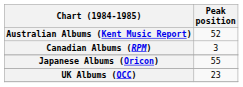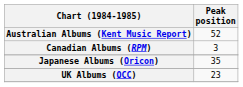 <table class="wikitable sortable plainrowheaders" style="text-align:center;">
 <tr>
 <th scope="col">Chart (1984-1985)</th>
 <th scope="col">Peak<br> position</th>
 </tr>
 <tr>
 <th scope="row">Australian Albums (<a href='#'>Kent Music Report</a>)</th>
 <td>52</td>
 </tr>
 <tr>
 <th scope="row">Canadian Albums (<em><a href='#'>RPM</a></em>)</th>
 <td>3</td>
 </tr>
 <tr>
 </tr>
 <tr>
 <th scope="row">Japanese Albums (<a href='#'>Oricon</a>)</th>
-<td>55</td>
+<td>35</td>
 </tr>
 <tr>
 </tr>
 <tr>
 </tr>
 <tr>
 </tr>
 <tr>
 <th scope="row">UK Albums (<a href='#'>OCC</a>)</th>
 <td>23</td>
 </tr>
 <tr>
 </tr>
 <tr>
 </tr>
 </table>
